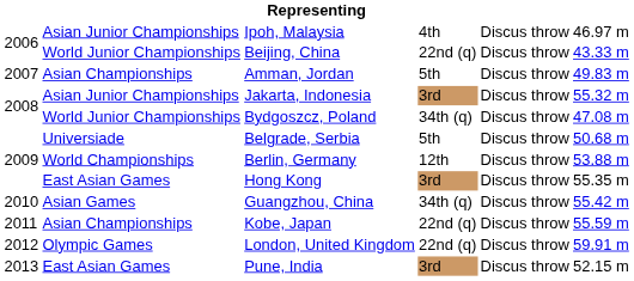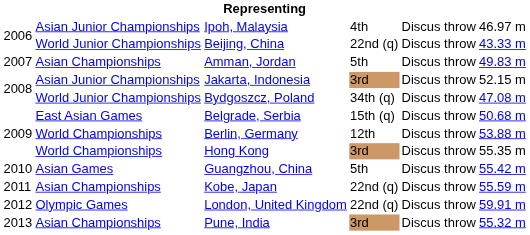 <table>
 <tr>
 <th colspan="6">Representing </th>
 </tr>
 <tr>
 <td rowspan=2>2006</td>
 <td><a href='#'>Asian Junior Championships</a></td>
 <td><a href='#'>Ipoh, Malaysia</a></td>
 <td>4th</td>
 <td>Discus throw</td>
 <td>46.97 m</td>
 </tr>
 <tr>
 <td><a href='#'>World Junior Championships</a></td>
 <td><a href='#'>Beijing, China</a></td>
 <td>22nd (q)</td>
 <td>Discus throw</td>
 <td><a href='#'>43.33 m</a></td>
 </tr>
 <tr>
 <td>2007</td>
 <td><a href='#'>Asian Championships</a></td>
 <td><a href='#'>Amman, Jordan</a></td>
 <td>5th</td>
 <td>Discus throw</td>
 <td><a href='#'>49.83 m</a></td>
 </tr>
 <tr>
 <td rowspan=2>2008</td>
 <td><a href='#'>Asian Junior Championships</a></td>
 <td><a href='#'>Jakarta, Indonesia</a></td>
 <td bgcolor=cc9966>3rd</td>
 <td>Discus throw</td>
-<td><a href='#'>55.32 m</a></td>
+<td>52.15 m</td>
 </tr>
 <tr>
 <td><a href='#'>World Junior Championships</a></td>
 <td><a href='#'>Bydgoszcz, Poland</a></td>
 <td>34th (q)</td>
 <td>Discus throw</td>
 <td><a href='#'>47.08 m</a></td>
 </tr>
 <tr>
 <td rowspan=3>2009</td>
-<td><a href='#'>Universiade</a></td>
+<td><a href='#'>East Asian Games</a></td>
 <td><a href='#'>Belgrade, Serbia</a></td>
-<td>5th</td>
+<td>15th (q)</td>
 <td>Discus throw</td>
 <td><a href='#'>50.68 m</a></td>
 </tr>
 <tr>
 <td><a href='#'>World Championships</a></td>
 <td><a href='#'>Berlin, Germany</a></td>
 <td>12th</td>
 <td>Discus throw</td>
 <td><a href='#'>53.88 m</a></td>
 </tr>
 <tr>
-<td><a href='#'>East Asian Games</a></td>
+<td><a href='#'>World Championships</a></td>
 <td><a href='#'>Hong Kong</a></td>
 <td bgcolor=cc9966>3rd</td>
 <td>Discus throw</td>
 <td>55.35 m</td>
 </tr>
 <tr>
 <td>2010</td>
 <td><a href='#'>Asian Games</a></td>
 <td><a href='#'>Guangzhou, China</a></td>
-<td>34th (q)</td>
+<td>5th</td>
 <td>Discus throw</td>
 <td><a href='#'>55.42 m</a></td>
 </tr>
 <tr>
 <td>2011</td>
 <td><a href='#'>Asian Championships</a></td>
 <td><a href='#'>Kobe, Japan</a></td>
 <td>22nd (q)</td>
 <td>Discus throw</td>
 <td><a href='#'>55.59 m</a></td>
 </tr>
 <tr>
 <td>2012</td>
 <td><a href='#'>Olympic Games</a></td>
 <td><a href='#'>London, United Kingdom</a></td>
 <td>22nd (q)</td>
 <td>Discus throw</td>
 <td><a href='#'>59.91 m</a></td>
 </tr>
 <tr>
 <td>2013</td>
-<td><a href='#'>East Asian Games</a></td>
+<td><a href='#'>Asian Championships</a></td>
 <td><a href='#'>Pune, India</a></td>
 <td bgcolor=cc9966>3rd</td>
 <td>Discus throw</td>
-<td>52.15 m</td>
+<td><a href='#'>55.32 m</a></td>
 </tr>
 </table>
